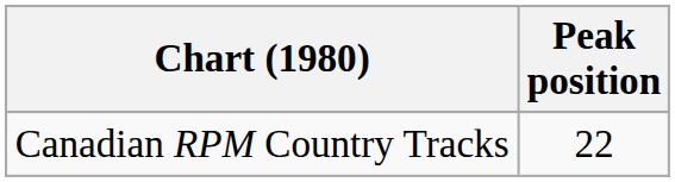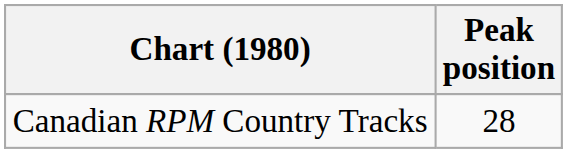 <table class="wikitable">
 <tr>
 <th>Chart (1980)</th>
 <th>Peak<br>position</th>
 </tr>
 <tr>
 </tr>
 <tr>
 <td align="left">Canadian <em>RPM</em> Country Tracks</td>
-<td align="center">22</td>
+<td align="center">28</td>
 </tr>
 </table>
